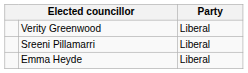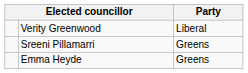 <table class="wikitable" style="float:right;clear:right;width:30%">
 <tr>
 <th colspan="2">Elected councillor</th>
 <th>Party</th>
 </tr>
 <tr>
 <td> </td>
 <td>Verity Greenwood</td>
 <td>Liberal</td>
 </tr>
 <tr>
 <td> </td>
 <td>Sreeni Pillamarri</td>
-<td>Liberal</td>
+<td>Greens</td>
 </tr>
 <tr>
 <td> </td>
 <td>Emma Heyde</td>
-<td>Liberal</td>
+<td>Greens</td>
 </tr>
 </table>
